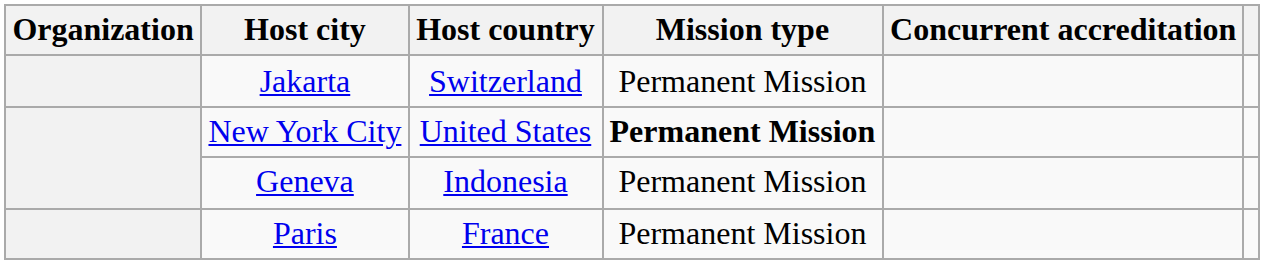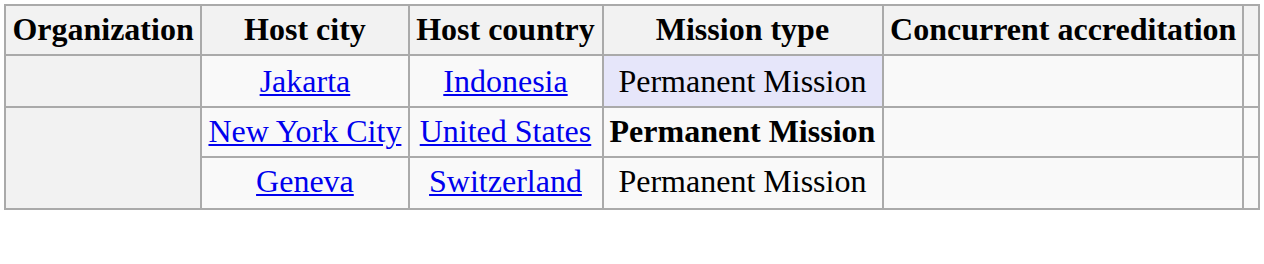 <table class="wikitable plainrowheaders" style="text-align:center;">
 <tr>
 <th scope="col">Organization</th>
 <th scope="col">Host city</th>
 <th scope="col">Host country</th>
 <th scope="col">Mission type</th>
 <th scope="col">Concurrent accreditation</th>
 <th scope="col"></th>
 </tr>
 <tr>
 <th scope="row"></th>
 <td><a href='#'>Jakarta</a></td>
-<td><a href='#'>Switzerland</a></td>
-<td>Permanent Mission</td>
+<td><a href='#'>Indonesia</a></td>
+<td style="background: lavender;">Permanent Mission</td>
 <td></td>
 <td></td>
 </tr>
 <tr>
 <th rowspan="2" scope="row"></th>
 <td><a href='#'>New York City</a></td>
 <td><a href='#'>United States</a></td>
 <td><strong>Permanent Mission</strong></td>
 <td></td>
 <td></td>
 </tr>
 <tr>
 <td><a href='#'>Geneva</a></td>
-<td><a href='#'>Indonesia</a></td>
+<td><a href='#'>Switzerland</a></td>
 <td>Permanent Mission</td>
 <td></td>
 <td></td>
 </tr>
-<tr>
-<th scope="row"></th>
-<td><a href='#'>Paris</a></td>
-<td><a href='#'>France</a></td>
-<td style="text-align:center;">Permanent Mission</td>
-<td></td>
-<td></td>
-</tr>
 </table>
